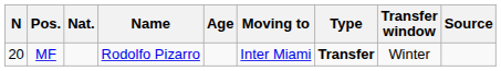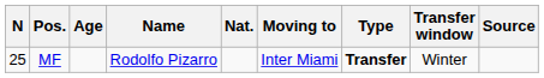 <table class="wikitable sortable" style="text-align:center">
 <tr>
 <th>N</th>
 <th>Pos.</th>
+<th>Age</th>
+<th>Name</th>
 <th>Nat.</th>
-<th>Name</th>
-<th>Age</th>
 <th>Moving to</th>
 <th>Type</th>
 <th>Transfer<br>window</th>
 <th>Source</th>
 </tr>
 <tr>
-<td>20</td>
+<td>25</td>
 <td><a href='#'>MF</a></td>
 <td></td>
 <td align=left><a href='#'>Rodolfo Pizarro</a></td>
 <td></td>
 <td align=left> <a href='#'>Inter Miami</a></td>
 <td><strong>Transfer</strong></td>
 <td>Winter</td>
 <td></td>
 </tr>
 </table>
